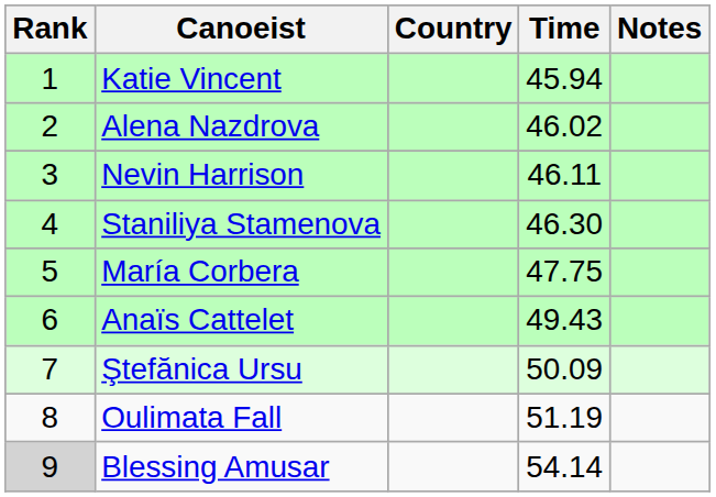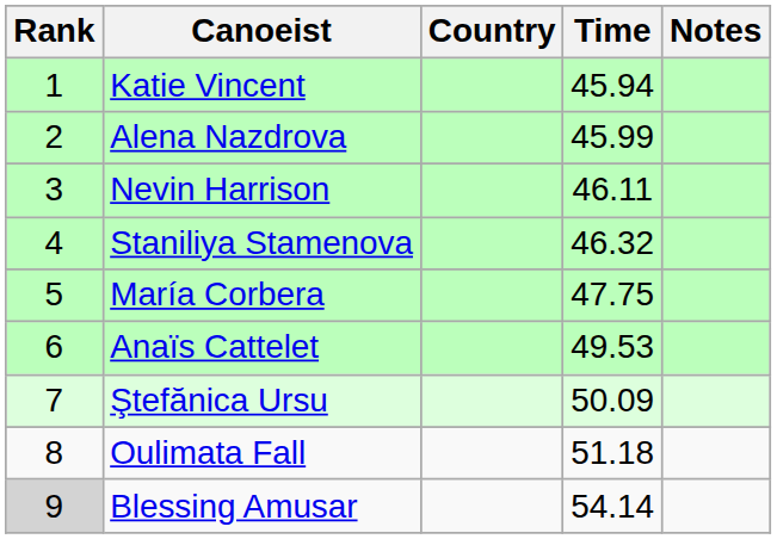 <table class="wikitable" style="text-align:center">
 <tr>
 <th>Rank</th>
 <th>Canoeist</th>
 <th>Country</th>
 <th>Time</th>
 <th>Notes</th>
 </tr>
 <tr bgcolor=bbffbb>
 <td>1</td>
 <td align="left"><a href='#'>Katie Vincent</a></td>
 <td align="left"></td>
 <td>45.94</td>
 <td></td>
 </tr>
 <tr bgcolor=bbffbb>
 <td>2</td>
 <td align="left"><a href='#'>Alena Nazdrova</a></td>
 <td align="left"></td>
-<td>46.02</td>
+<td>45.99</td>
 <td></td>
 </tr>
 <tr bgcolor=bbffbb>
 <td>3</td>
 <td align="left"><a href='#'>Nevin Harrison</a></td>
 <td align="left"></td>
 <td>46.11</td>
 <td></td>
 </tr>
 <tr bgcolor=bbffbb>
 <td>4</td>
 <td align="left"><a href='#'>Staniliya Stamenova</a></td>
 <td align="left"></td>
-<td>46.30</td>
+<td>46.32</td>
 <td></td>
 </tr>
 <tr bgcolor=bbffbb>
 <td>5</td>
 <td align="left"><a href='#'>María Corbera</a></td>
 <td align="left"></td>
 <td>47.75</td>
 <td></td>
 </tr>
 <tr bgcolor=bbffbb>
 <td>6</td>
 <td align="left"><a href='#'>Anaïs Cattelet</a></td>
 <td align="left"></td>
-<td>49.43</td>
+<td>49.53</td>
 <td></td>
 </tr>
 <tr bgcolor=ddffdd>
 <td>7</td>
 <td align="left"><a href='#'>Ştefănica Ursu</a></td>
 <td align="left"></td>
 <td>50.09</td>
 <td></td>
 </tr>
 <tr>
 <td>8</td>
 <td align="left"><a href='#'>Oulimata Fall</a></td>
 <td align="left"></td>
-<td>51.19</td>
+<td>51.18</td>
 <td></td>
 </tr>
 <tr>
 <td style="background: lightgrey;">9</td>
 <td align="left"><a href='#'>Blessing Amusar</a></td>
 <td align="left"></td>
 <td>54.14</td>
 <td></td>
 </tr>
 </table>
